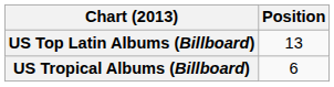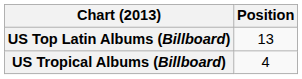 <table class="wikitable sortable plainrowheaders" style="text-align:center">
 <tr>
 <th>Chart (2013)</th>
 <th>Position</th>
 </tr>
 <tr>
 <th scope="row">US Top Latin Albums (<em>Billboard</em>)</th>
 <td style="text-align:center;">13</td>
 </tr>
 <tr>
 <th scope="row">US Tropical Albums (<em>Billboard</em>)</th>
-<td style="text-align:center;">6</td>
+<td style="text-align:center;">4</td>
 </tr>
 </table>
